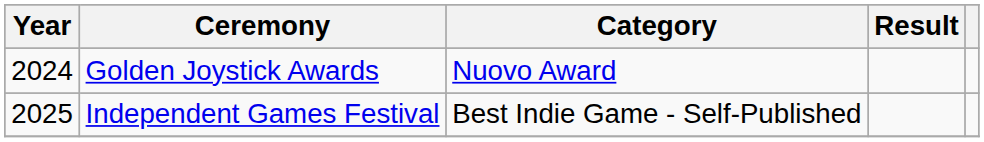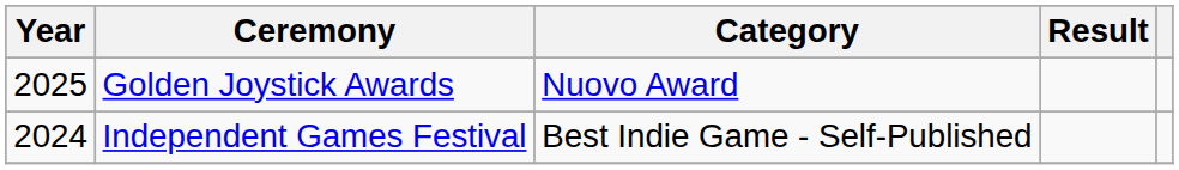 <table class="wikitable plainrowheaders sortable" width="auto">
 <tr>
 <th scope="col">Year</th>
 <th scope="col">Ceremony</th>
 <th scope="col">Category</th>
 <th scope="col">Result</th>
 <th scope="col" class="unsortable"></th>
 </tr>
 <tr>
-<td style="text-align:center;">2024</td>
+<td style="text-align:center;">2025</td>
 <td><a href='#'>Golden Joystick Awards</a></td>
 <td><a href='#'>Nuovo Award</a></td>
 <td></td>
 <td style="text-align:center;"></td>
 </tr>
 <tr>
-<td style="text-align:center;">2025</td>
+<td style="text-align:center;">2024</td>
 <td><a href='#'>Independent Games Festival</a></td>
 <td>Best Indie Game - Self-Published</td>
 <td></td>
 <td style="text-align:center;"></td>
 </tr>
 <tr>
 </tr>
 </table>
